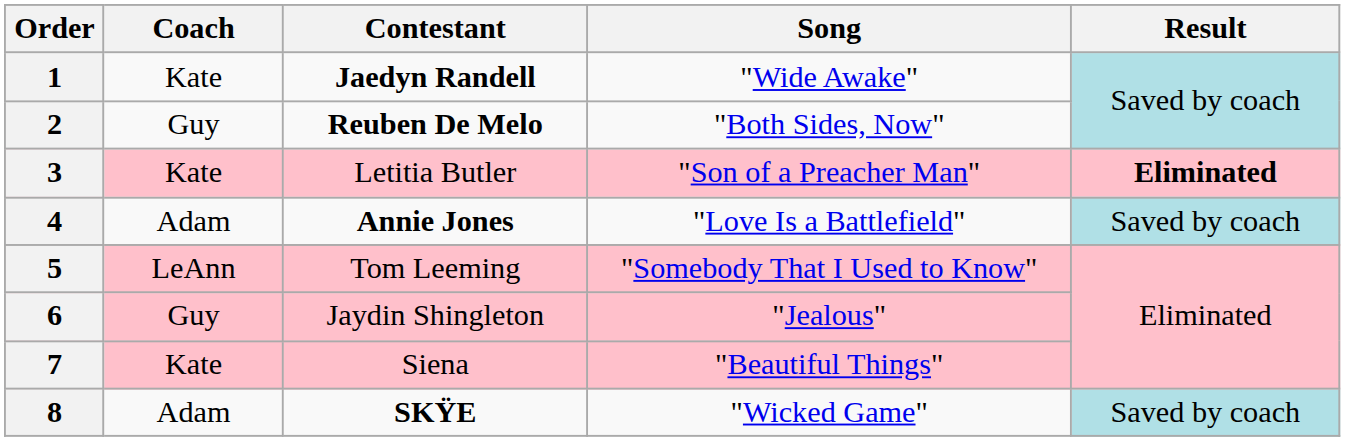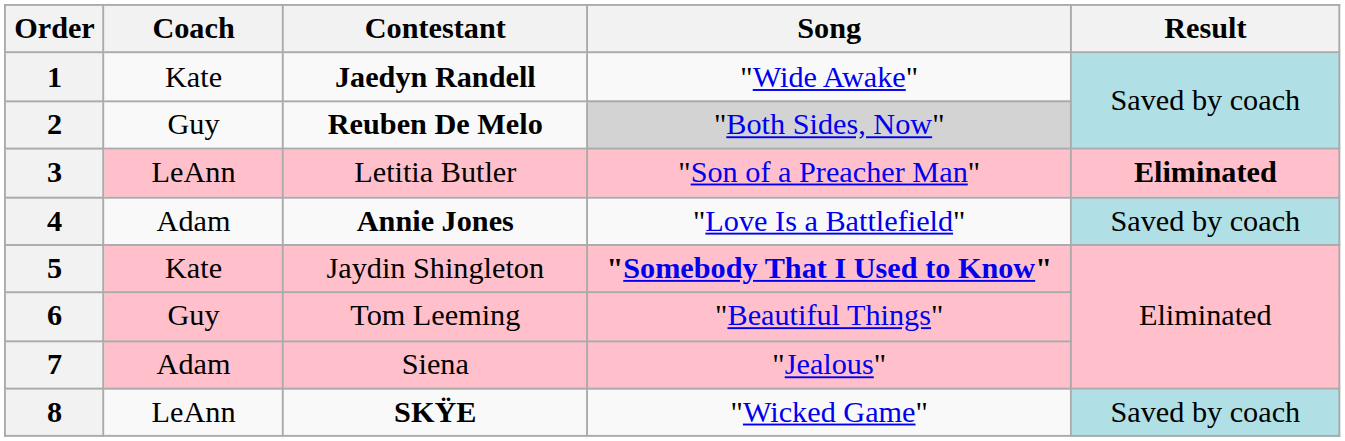 <table class="wikitable" style="text-align:center; width:80%">
 <tr>
 <th width="1%">Order</th>
 <th width="10%">Coach</th>
 <th width="17%">Contestant</th>
 <th width="27%">Song</th>
 <th width="15%">Result</th>
 </tr>
 <tr>
 <th scope="row">1</th>
 <td>Kate</td>
 <td><strong>Jaedyn Randell</strong></td>
 <td>"<a href='#'>Wide Awake</a>"</td>
 <td rowspan="2" bgcolor="#B0E0E6">Saved by coach</td>
 </tr>
 <tr>
 <th scope="row">2</th>
 <td>Guy</td>
 <td><strong>Reuben De Melo</strong></td>
-<td>"<a href='#'>Both Sides, Now</a>"</td>
+<td style="background: lightgrey;">"<a href='#'>Both Sides, Now</a>"</td>
 </tr>
 <tr bgcolor="Pink">
 <th scope="row">3</th>
-<td>Kate</td>
+<td>LeAnn</td>
 <td>Letitia Butler</td>
 <td>"<a href='#'>Son of a Preacher Man</a>"</td>
 <td><strong>Eliminated</strong></td>
 </tr>
 <tr>
 <th scope="row">4</th>
 <td>Adam</td>
 <td><strong>Annie Jones</strong></td>
 <td>"<a href='#'>Love Is a Battlefield</a>"</td>
 <td bgcolor="#B0E0E6">Saved by coach</td>
 </tr>
 <tr bgcolor="Pink">
 <th scope="row">5</th>
-<td>LeAnn</td>
-<td>Tom Leeming</td>
-<td>"<a href='#'>Somebody That I Used to Know</a>"</td>
+<td>Kate</td>
+<td>Jaydin Shingleton</td>
+<td><strong>"<a href='#'>Somebody That I Used to Know</a>"</strong></td>
 <td rowspan="3">Eliminated</td>
 </tr>
 <tr bgcolor="Pink">
 <th scope="row">6</th>
 <td>Guy</td>
-<td>Jaydin Shingleton</td>
-<td>"<a href='#'>Jealous</a>"</td>
+<td>Tom Leeming</td>
+<td>"<a href='#'>Beautiful Things</a>"</td>
 </tr>
 <tr bgcolor="Pink">
 <th scope="row">7</th>
-<td>Kate</td>
+<td>Adam</td>
 <td>Siena</td>
-<td>"<a href='#'>Beautiful Things</a>"</td>
+<td>"<a href='#'>Jealous</a>"</td>
 </tr>
 <tr>
 <th scope="row">8</th>
-<td>Adam</td>
+<td>LeAnn</td>
 <td><strong>SKŸE</strong></td>
 <td>"<a href='#'>Wicked Game</a>"</td>
 <td bgcolor="#B0E0E6">Saved by coach</td>
 </tr>
 </table>
